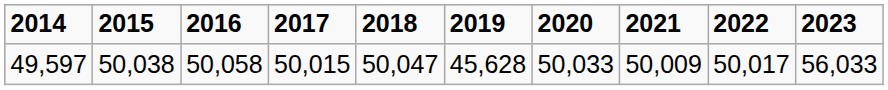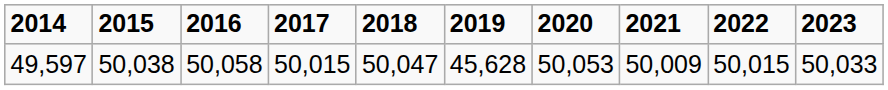 <table class="wikitable">
 <tr>
 <td><strong>2014</strong></td>
 <td><strong>2015</strong></td>
 <td><strong>2016</strong></td>
 <td><strong>2017</strong></td>
 <td><strong>2018</strong></td>
 <td><strong>2019</strong></td>
 <td><strong>2020</strong></td>
 <td><strong>2021</strong></td>
 <td><strong>2022</strong></td>
 <td><strong>2023</strong></td>
 </tr>
 <tr>
 <td>49,597</td>
 <td>50,038</td>
 <td>50,058</td>
 <td>50,015</td>
 <td>50,047</td>
 <td>45,628</td>
+<td>50,053</td>
+<td>50,009</td>
+<td>50,015</td>
 <td>50,033</td>
-<td>50,009</td>
-<td>50,017</td>
-<td>56,033</td>
 </tr>
 </table>
